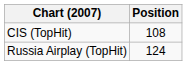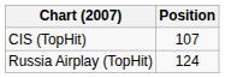 <table class="wikitable sortable">
 <tr>
 <th>Chart (2007)</th>
 <th>Position</th>
 </tr>
 <tr>
 <td>CIS (TopHit)</td>
-<td align="center">108</td>
+<td align="center">107</td>
 </tr>
 <tr>
 <td>Russia Airplay (TopHit)</td>
 <td align="center">124</td>
 </tr>
 </table>
